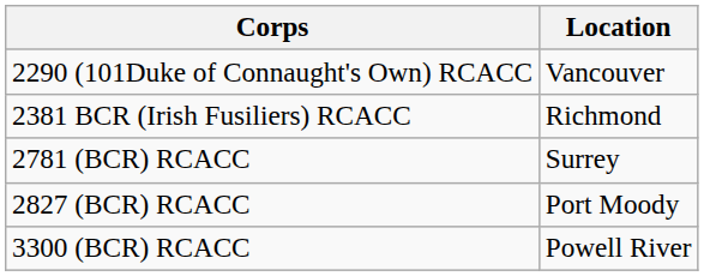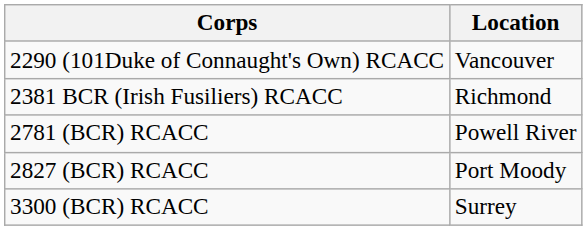 <table class="wikitable">
 <tr>
 <th>Corps</th>
 <th>Location</th>
 </tr>
 <tr>
 <td>2290 (101Duke of Connaught's Own) RCACC</td>
 <td>Vancouver</td>
 </tr>
 <tr>
 <td>2381 BCR (Irish Fusiliers) RCACC</td>
 <td>Richmond</td>
 </tr>
 <tr>
 <td>2781 (BCR) RCACC</td>
-<td>Surrey</td>
+<td>Powell River</td>
 </tr>
 <tr>
 <td>2827 (BCR) RCACC</td>
 <td>Port Moody</td>
 </tr>
 <tr>
 <td>3300 (BCR) RCACC</td>
-<td>Powell River</td>
+<td>Surrey</td>
 </tr>
 </table>
